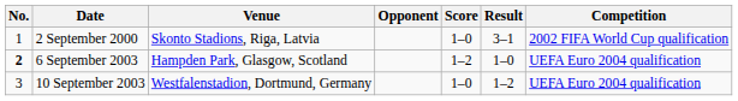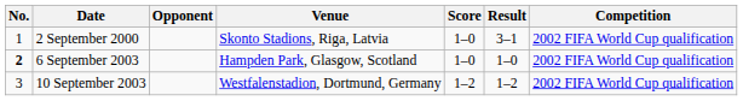 <table class="wikitable sortable">
 <tr>
 <th scope="col">No.</th>
 <th scope="col">Date</th>
+<th scope="col">Opponent</th>
 <th scope="col">Venue</th>
-<th scope="col">Opponent</th>
 <th scope="col">Score</th>
 <th scope="col">Result</th>
 <th scope="col">Competition</th>
 </tr>
 <tr>
 <td align="center">1</td>
 <td>2 September 2000</td>
+<td></td>
 <td><a href='#'>Skonto Stadions</a>, Riga, Latvia</td>
-<td></td>
 <td align="center">1–0</td>
 <td align="center">3–1</td>
 <td><a href='#'>2002 FIFA World Cup qualification</a></td>
 </tr>
 <tr>
 <td align="center"><strong>2</strong></td>
 <td>6 September 2003</td>
+<td></td>
 <td><a href='#'>Hampden Park</a>, Glasgow, Scotland</td>
-<td></td>
-<td align="center">1–2</td>
 <td align="center">1–0</td>
-<td><a href='#'>UEFA Euro 2004 qualification</a></td>
+<td align="center">1–0</td>
+<td><a href='#'>2002 FIFA World Cup qualification</a></td>
 </tr>
 <tr>
 <td align="center">3</td>
 <td>10 September 2003</td>
+<td></td>
 <td><a href='#'>Westfalenstadion</a>, Dortmund, Germany</td>
-<td></td>
-<td align="center">1–0</td>
 <td align="center">1–2</td>
-<td><a href='#'>UEFA Euro 2004 qualification</a></td>
+<td align="center">1–2</td>
+<td><a href='#'>2002 FIFA World Cup qualification</a></td>
 </tr>
 </table>
